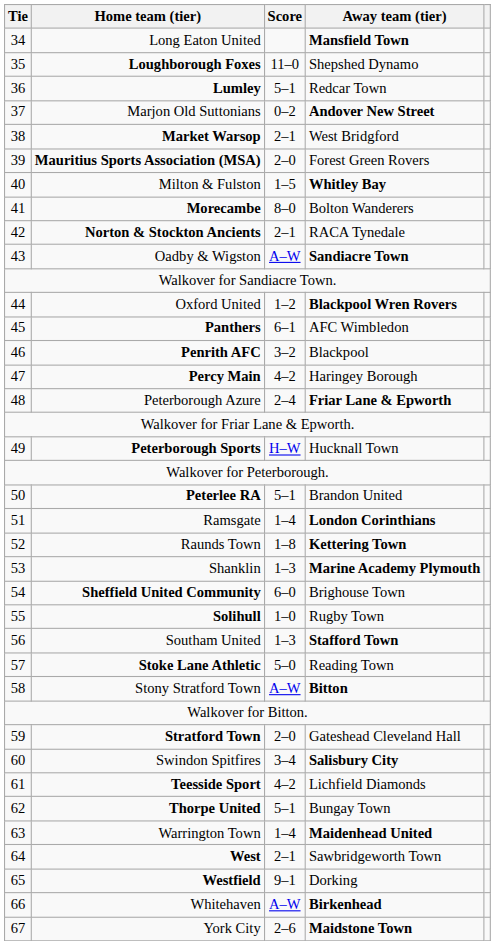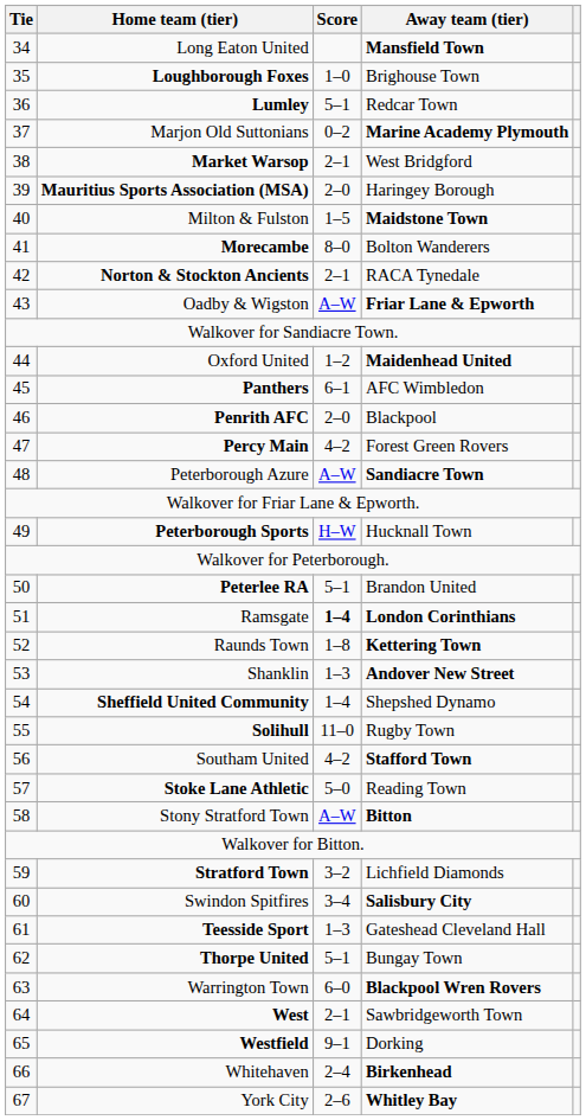 <table class="wikitable" style="text-align:center; font-size:85%">
 <tr>
 <th>Tie</th>
 <th>Home team (tier)</th>
 <th>Score</th>
 <th>Away team (tier)</th>
 <th></th>
 </tr>
 <tr>
 <td>34</td>
 <td style="text-align: right;">Long Eaton United</td>
 <td align="right" style="text-align: center;"></td>
 <td style="text-align: left;"><strong>Mansfield Town</strong></td>
 <td></td>
 </tr>
 <tr>
 <td>35</td>
 <td style="text-align: right;"><strong>Loughborough Foxes</strong></td>
-<td style="text-align: center;">11–0</td>
-<td style="text-align: left;">Shepshed Dynamo</td>
+<td style="text-align: center;">1–0</td>
+<td style="text-align: left;">Brighouse Town</td>
 <td></td>
 </tr>
 <tr>
 <td>36</td>
 <td style="text-align: right;"><strong>Lumley</strong></td>
 <td align="right" style="text-align: center;">5–1</td>
 <td style="text-align: left;">Redcar Town</td>
 <td></td>
 </tr>
 <tr>
 <td>37</td>
 <td style="text-align: right;">Marjon Old Suttonians</td>
 <td style="text-align: center;">0–2 </td>
-<td style="text-align: left;"><strong>Andover New Street</strong></td>
+<td style="text-align: left;"><strong>Marine Academy Plymouth</strong></td>
 <td></td>
 </tr>
 <tr>
 <td>38</td>
 <td style="text-align: right;"><strong>Market Warsop</strong></td>
 <td align="right" style="text-align: center;">2–1</td>
 <td style="text-align: left;">West Bridgford</td>
 <td></td>
 </tr>
 <tr>
 <td>39</td>
 <td style="text-align: right;"><strong>Mauritius Sports Association (MSA)</strong></td>
 <td style="text-align: center;">2–0</td>
-<td style="text-align: left;">Forest Green Rovers</td>
+<td style="text-align: left;">Haringey Borough</td>
 <td></td>
 </tr>
 <tr>
 <td>40</td>
 <td style="text-align: right;">Milton & Fulston</td>
 <td align="right" style="text-align: center;">1–5</td>
-<td style="text-align: left;"><strong>Whitley Bay</strong></td>
+<td style="text-align: left;"><strong>Maidstone Town</strong></td>
 <td></td>
 </tr>
 <tr>
 <td>41</td>
 <td style="text-align: right;"><strong>Morecambe</strong></td>
 <td style="text-align: center;">8–0</td>
 <td style="text-align: left;">Bolton Wanderers</td>
 <td></td>
 </tr>
 <tr>
 <td>42</td>
 <td style="text-align: right;"><strong>Norton & Stockton Ancients</strong></td>
 <td align="right" style="text-align: center;">2–1</td>
 <td style="text-align: left;">RACA Tynedale</td>
 <td></td>
 </tr>
 <tr>
 <td>43</td>
 <td style="text-align: right;">Oadby & Wigston</td>
 <td align="center" style="text-align: center;"><a href='#'>A–W</a></td>
-<td style="text-align: left;"><strong>Sandiacre Town</strong></td>
+<td style="text-align: left;"><strong>Friar Lane & Epworth</strong></td>
 <td></td>
 </tr>
 <tr>
 <td colspan="5" align="center">Walkover for Sandiacre Town.</td>
 </tr>
 <tr>
 <td>44</td>
 <td style="text-align: right;">Oxford United</td>
 <td align="right" style="text-align: center;">1–2</td>
-<td style="text-align: left;"><strong>Blackpool Wren Rovers</strong></td>
+<td style="text-align: left;"><strong>Maidenhead United</strong></td>
 <td></td>
 </tr>
 <tr>
 <td>45</td>
 <td style="text-align: right;"><strong>Panthers</strong></td>
 <td align="right" style="text-align: center;">6–1</td>
 <td style="text-align: left;">AFC Wimbledon</td>
 <td></td>
 </tr>
 <tr>
 <td>46</td>
 <td style="text-align: right;"><strong>Penrith AFC</strong></td>
-<td align="right" style="text-align: center;">3–2</td>
+<td style="text-align: center;">2–0</td>
 <td style="text-align: left;">Blackpool</td>
 <td></td>
 </tr>
 <tr>
 <td>47</td>
 <td style="text-align: right;"><strong>Percy Main</strong></td>
 <td align="right" style="text-align: center;">4–2</td>
-<td style="text-align: left;">Haringey Borough</td>
+<td style="text-align: left;">Forest Green Rovers</td>
 <td></td>
 </tr>
 <tr>
 <td>48</td>
 <td style="text-align: right;">Peterborough Azure</td>
-<td align="right" style="text-align: center;">2–4</td>
-<td style="text-align: left;"><strong>Friar Lane & Epworth</strong></td>
+<td align="center" style="text-align: center;"><a href='#'>A–W</a></td>
+<td style="text-align: left;"><strong>Sandiacre Town</strong></td>
 <td></td>
 </tr>
 <tr>
 <td colspan="5" align="center">Walkover for Friar Lane & Epworth.</td>
 </tr>
 <tr>
 <td>49</td>
 <td style="text-align: right;"><strong>Peterborough Sports</strong></td>
 <td align="center" style="text-align: center;"><a href='#'>H–W</a></td>
 <td style="text-align: left;">Hucknall Town</td>
 <td></td>
 </tr>
 <tr>
 <td colspan="5" align="center">Walkover for Peterborough.</td>
 </tr>
 <tr>
 <td>50</td>
 <td style="text-align: right;"><strong>Peterlee RA</strong></td>
 <td align="right" style="text-align: center;">5–1</td>
 <td style="text-align: left;">Brandon United</td>
 <td></td>
 </tr>
 <tr>
 <td>51</td>
 <td style="text-align: right;">Ramsgate</td>
-<td align="right" style="text-align: center;">1–4</td>
+<td align="right" style="text-align: center;"><strong>1–4</strong></td>
 <td style="text-align: left;"><strong>London Corinthians</strong></td>
 <td></td>
 </tr>
 <tr>
 <td>52</td>
 <td style="text-align: right;">Raunds Town</td>
 <td align="right" style="text-align: center;">1–8</td>
 <td style="text-align: left;"><strong>Kettering Town</strong></td>
 <td></td>
 </tr>
 <tr>
 <td>53</td>
 <td style="text-align: right;">Shanklin</td>
 <td align="right" style="text-align: center;">1–3</td>
-<td style="text-align: left;"><strong>Marine Academy Plymouth</strong></td>
+<td style="text-align: left;"><strong>Andover New Street</strong></td>
 <td></td>
 </tr>
 <tr>
 <td>54</td>
 <td style="text-align: right;"><strong>Sheffield United Community</strong></td>
-<td style="text-align: center;">6–0</td>
-<td style="text-align: left;">Brighouse Town</td>
+<td align="right" style="text-align: center;">1–4</td>
+<td style="text-align: left;">Shepshed Dynamo</td>
 <td></td>
 </tr>
 <tr>
 <td>55</td>
 <td style="text-align: right;"><strong>Solihull</strong></td>
-<td style="text-align: center;">1–0</td>
+<td style="text-align: center;">11–0</td>
 <td style="text-align: left;">Rugby Town</td>
 <td></td>
 </tr>
 <tr>
 <td>56</td>
 <td style="text-align: right;">Southam United</td>
-<td align="right" style="text-align: center;">1–3</td>
+<td align="right" style="text-align: center;">4–2</td>
 <td style="text-align: left;"><strong>Stafford Town</strong></td>
 <td></td>
 </tr>
 <tr>
 <td>57</td>
 <td style="text-align: right;"><strong>Stoke Lane Athletic</strong></td>
 <td style="text-align: center;">5–0</td>
 <td style="text-align: left;">Reading Town</td>
 <td></td>
 </tr>
 <tr>
 <td>58</td>
 <td style="text-align: right;">Stony Stratford Town</td>
 <td align="center" style="text-align: center;"><a href='#'>A–W</a></td>
 <td style="text-align: left;"><strong>Bitton</strong></td>
 <td></td>
 </tr>
 <tr>
 <td colspan="5" align="center">Walkover for Bitton.</td>
 </tr>
 <tr>
 <td>59</td>
 <td style="text-align: right;"><strong>Stratford Town</strong></td>
-<td style="text-align: center;">2–0</td>
-<td style="text-align: left;">Gateshead Cleveland Hall</td>
+<td align="right" style="text-align: center;">3–2</td>
+<td style="text-align: left;">Lichfield Diamonds</td>
 <td></td>
 </tr>
 <tr>
 <td>60</td>
 <td style="text-align: right;">Swindon Spitfires</td>
 <td align="right" style="text-align: center;">3–4 </td>
 <td style="text-align: left;"><strong>Salisbury City</strong></td>
 <td></td>
 </tr>
 <tr>
 <td>61</td>
 <td style="text-align: right;"><strong>Teesside Sport</strong></td>
-<td align="right" style="text-align: center;">4–2</td>
-<td style="text-align: left;">Lichfield Diamonds</td>
+<td align="right" style="text-align: center;">1–3</td>
+<td style="text-align: left;">Gateshead Cleveland Hall</td>
 <td></td>
 </tr>
 <tr>
 <td>62</td>
 <td style="text-align: right;"><strong>Thorpe United</strong></td>
 <td align="right" style="text-align: center;">5–1</td>
 <td style="text-align: left;">Bungay Town</td>
 <td></td>
 </tr>
 <tr>
 <td>63</td>
 <td style="text-align: right;">Warrington Town</td>
-<td align="right" style="text-align: center;">1–4</td>
-<td style="text-align: left;"><strong>Maidenhead United</strong></td>
+<td style="text-align: center;">6–0</td>
+<td style="text-align: left;"><strong>Blackpool Wren Rovers</strong></td>
 <td></td>
 </tr>
 <tr>
 <td>64</td>
 <td style="text-align: right;"><strong>West</strong></td>
 <td align="right" style="text-align: center;">2–1</td>
 <td style="text-align: left;">Sawbridgeworth Town</td>
 <td></td>
 </tr>
 <tr>
 <td>65</td>
 <td style="text-align: right;"><strong>Westfield</strong></td>
 <td align="right" style="text-align: center;">9–1</td>
 <td style="text-align: left;">Dorking</td>
 <td></td>
 </tr>
 <tr>
 <td>66</td>
 <td style="text-align: right;">Whitehaven</td>
-<td align="center" style="text-align: center;"><a href='#'>A–W</a></td>
+<td align="right" style="text-align: center;">2–4</td>
 <td style="text-align: left;"><strong>Birkenhead</strong></td>
 <td></td>
 </tr>
 <tr>
 <td>67</td>
 <td style="text-align: right;">York City</td>
 <td align="right" style="text-align: center;">2–6</td>
-<td style="text-align: left;"><strong>Maidstone Town</strong></td>
+<td style="text-align: left;"><strong>Whitley Bay</strong></td>
 <td></td>
 </tr>
 </table>
